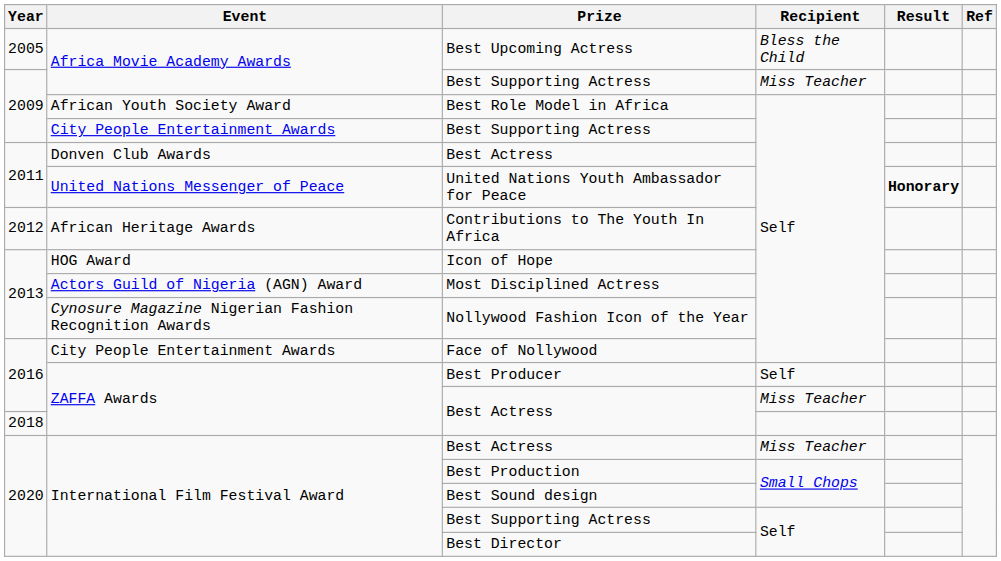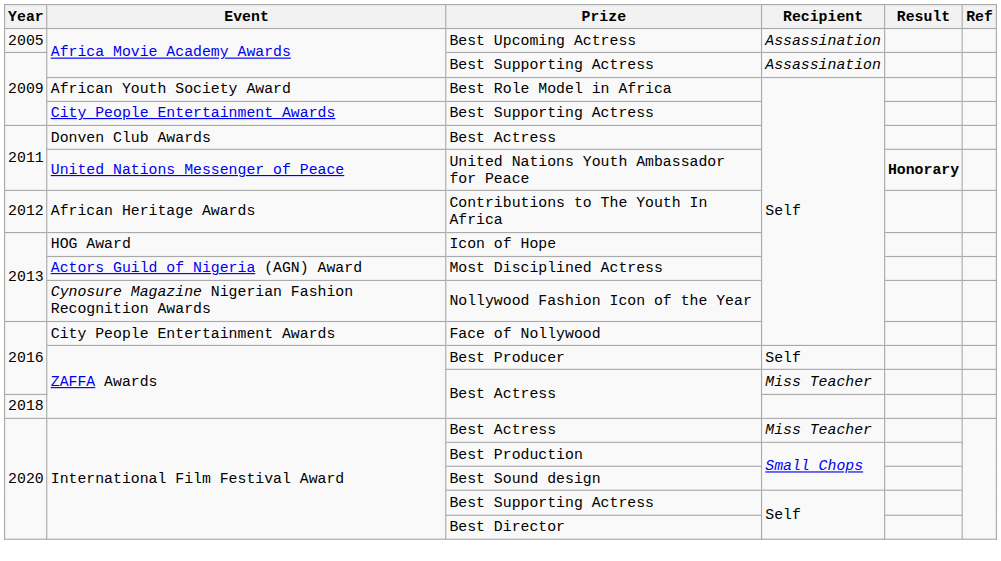 <table class="wikitable">
 <tr>
 <th>Year</th>
 <th>Event</th>
 <th>Prize</th>
 <th>Recipient</th>
 <th>Result</th>
 <th>Ref</th>
 </tr>
 <tr>
 <td>2005</td>
 <td rowspan="2"><a href='#'>Africa Movie Academy Awards</a></td>
 <td>Best Upcoming Actress</td>
-<td><em>Bless the Child</em></td>
+<td><em>Assassination</em></td>
 <td></td>
 <td></td>
 </tr>
 <tr>
 <td rowspan="3">2009</td>
 <td>Best Supporting Actress</td>
-<td><em>Miss Teacher</em></td>
+<td><em>Assassination</em></td>
 <td></td>
 <td></td>
 </tr>
 <tr>
 <td>African Youth Society Award</td>
 <td>Best Role Model in Africa</td>
 <td rowspan="9">Self</td>
 <td></td>
 <td></td>
 </tr>
 <tr>
 <td><a href='#'>City People Entertainment Awards</a></td>
 <td>Best Supporting Actress</td>
 <td></td>
 <td></td>
 </tr>
 <tr>
 <td rowspan="2">2011</td>
 <td>Donven Club Awards</td>
 <td>Best Actress</td>
 <td></td>
 <td></td>
 </tr>
 <tr>
 <td><a href='#'>United Nations Messenger of Peace</a></td>
 <td>United Nations Youth Ambassador for Peace</td>
 <td><strong>Honorary</strong></td>
 <td></td>
 </tr>
 <tr>
 <td>2012</td>
 <td>African Heritage Awards</td>
 <td>Contributions to The Youth In Africa</td>
 <td></td>
 <td></td>
 </tr>
 <tr>
 <td rowspan="3">2013</td>
 <td>HOG Award</td>
 <td>Icon of Hope</td>
 <td></td>
 <td></td>
 </tr>
 <tr>
 <td><a href='#'>Actors Guild of Nigeria</a> (AGN) Award</td>
 <td>Most Disciplined Actress</td>
 <td></td>
 <td></td>
 </tr>
 <tr>
 <td><em>Cynosure Magazine</em> Nigerian Fashion Recognition Awards</td>
 <td>Nollywood Fashion Icon of the Year</td>
 <td></td>
 <td></td>
 </tr>
 <tr>
 <td rowspan="3">2016</td>
 <td>City People Entertainment Awards</td>
 <td>Face of Nollywood</td>
 <td></td>
 <td></td>
 </tr>
 <tr>
 <td rowspan="3"><a href='#'>ZAFFA</a> Awards</td>
 <td>Best Producer</td>
 <td>Self</td>
 <td></td>
 <td></td>
 </tr>
 <tr>
 <td rowspan="2">Best Actress</td>
 <td><em>Miss Teacher</em></td>
 <td></td>
 <td></td>
 </tr>
 <tr>
 <td>2018</td>
 <td></td>
 <td></td>
 <td></td>
 </tr>
 <tr>
 <td rowspan="5">2020</td>
 <td rowspan="5">International Film Festival Award</td>
 <td>Best Actress</td>
 <td><em>Miss Teacher</em></td>
 <td></td>
 <td rowspan="5"></td>
 </tr>
 <tr>
 <td>Best Production</td>
 <td rowspan="2"><em><a href='#'>Small Chops</a></em></td>
 <td></td>
 </tr>
 <tr>
 <td>Best Sound design</td>
 <td></td>
 </tr>
 <tr>
 <td>Best Supporting Actress</td>
 <td rowspan="2">Self</td>
 <td></td>
 </tr>
 <tr>
 <td>Best Director</td>
 <td></td>
 </tr>
 </table>
